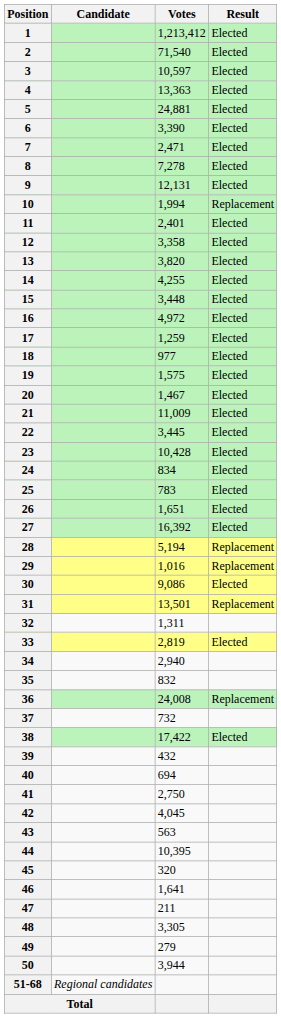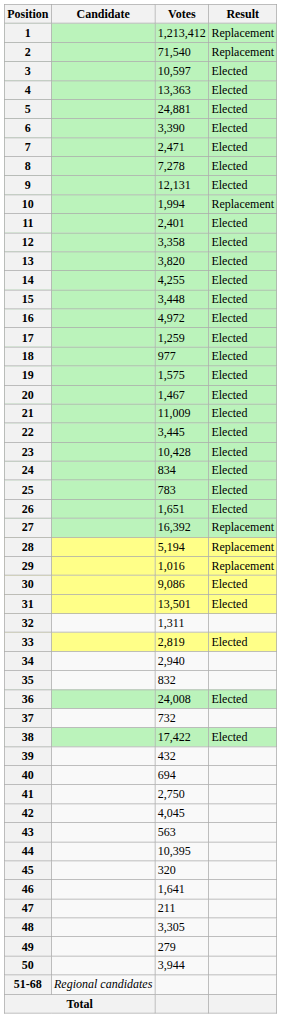 <table class="wikitable sortable col3right">
 <tr>
 <th scope="col">Position</th>
 <th scope="col">Candidate</th>
 <th scope="col">Votes</th>
 <th scope="col">Result</th>
 </tr>
 <tr bgcolor=bbf3bb>
 <th scope="row">1</th>
 <td></td>
 <td>1,213,412</td>
-<td>Elected</td>
+<td>Replacement</td>
 </tr>
 <tr bgcolor=bbf3bb>
 <th scope="row">2</th>
 <td></td>
 <td>71,540</td>
-<td>Elected</td>
+<td>Replacement</td>
 </tr>
 <tr bgcolor=bbf3bb>
 <th scope="row">3</th>
 <td></td>
 <td>10,597</td>
 <td>Elected</td>
 </tr>
 <tr bgcolor=bbf3bb>
 <th scope="row">4</th>
 <td></td>
 <td>13,363</td>
 <td>Elected</td>
 </tr>
 <tr bgcolor=bbf3bb>
 <th scope="row">5</th>
 <td></td>
 <td>24,881</td>
 <td>Elected</td>
 </tr>
 <tr bgcolor=bbf3bb>
 <th scope="row">6</th>
 <td></td>
 <td>3,390</td>
 <td>Elected</td>
 </tr>
 <tr bgcolor=bbf3bb>
 <th scope="row">7</th>
 <td></td>
 <td>2,471</td>
 <td>Elected</td>
 </tr>
 <tr bgcolor=bbf3bb>
 <th scope="row">8</th>
 <td></td>
 <td>7,278</td>
 <td>Elected</td>
 </tr>
 <tr bgcolor=bbf3bb>
 <th scope="row">9</th>
 <td></td>
 <td>12,131</td>
 <td>Elected</td>
 </tr>
 <tr bgcolor=bbf3bb>
 <th scope="row">10</th>
 <td></td>
 <td>1,994</td>
 <td>Replacement</td>
 </tr>
 <tr bgcolor=bbf3bb>
 <th scope="row">11</th>
 <td></td>
 <td>2,401</td>
 <td>Elected</td>
 </tr>
 <tr bgcolor=bbf3bb>
 <th scope="row">12</th>
 <td></td>
 <td>3,358</td>
 <td>Elected</td>
 </tr>
 <tr bgcolor=bbf3bb>
 <th scope="row">13</th>
 <td></td>
 <td>3,820</td>
 <td>Elected</td>
 </tr>
 <tr bgcolor=bbf3bb>
 <th scope="row">14</th>
 <td></td>
 <td>4,255</td>
 <td>Elected</td>
 </tr>
 <tr bgcolor=bbf3bb>
 <th scope="row">15</th>
 <td></td>
 <td>3,448</td>
 <td>Elected</td>
 </tr>
 <tr bgcolor=bbf3bb>
 <th scope="row">16</th>
 <td></td>
 <td>4,972</td>
 <td>Elected</td>
 </tr>
 <tr bgcolor=bbf3bb>
 <th scope="row">17</th>
 <td></td>
 <td>1,259</td>
 <td>Elected</td>
 </tr>
 <tr bgcolor=bbf3bb>
 <th scope="row">18</th>
 <td></td>
 <td>977</td>
 <td>Elected</td>
 </tr>
 <tr bgcolor=bbf3bb>
 <th scope="row">19</th>
 <td></td>
 <td>1,575</td>
 <td>Elected</td>
 </tr>
 <tr bgcolor=bbf3bb>
 <th scope="row">20</th>
 <td></td>
 <td>1,467</td>
 <td>Elected</td>
 </tr>
 <tr bgcolor=bbf3bb>
 <th scope="row">21</th>
 <td></td>
 <td>11,009</td>
 <td>Elected</td>
 </tr>
 <tr bgcolor=bbf3bb>
 <th scope="row">22</th>
 <td></td>
 <td>3,445</td>
 <td>Elected</td>
 </tr>
 <tr bgcolor=bbf3bb>
 <th scope="row">23</th>
 <td></td>
 <td>10,428</td>
 <td>Elected</td>
 </tr>
 <tr bgcolor=bbf3bb>
 <th scope="row">24</th>
 <td></td>
 <td>834</td>
 <td>Elected</td>
 </tr>
 <tr bgcolor=bbf3bb>
 <th scope="row">25</th>
 <td></td>
 <td>783</td>
 <td>Elected</td>
 </tr>
 <tr bgcolor=bbf3bb>
 <th scope="row">26</th>
 <td></td>
 <td>1,651</td>
 <td>Elected</td>
 </tr>
 <tr bgcolor=bbf3bb>
 <th scope="row">27</th>
 <td></td>
 <td>16,392</td>
-<td>Elected</td>
+<td>Replacement</td>
 </tr>
 <tr bgcolor=#FF8>
 <th scope="row">28</th>
 <td></td>
 <td>5,194</td>
 <td>Replacement</td>
 </tr>
 <tr bgcolor=#FF8>
 <th scope="row">29</th>
 <td></td>
 <td>1,016</td>
 <td>Replacement</td>
 </tr>
 <tr bgcolor=#FF8>
 <th scope="row">30</th>
 <td></td>
 <td>9,086</td>
 <td>Elected</td>
 </tr>
 <tr bgcolor=#FF8>
 <th scope="row">31</th>
 <td></td>
 <td>13,501</td>
-<td>Replacement</td>
+<td>Elected</td>
 </tr>
 <tr>
 <th scope="row">32</th>
 <td></td>
 <td>1,311</td>
 <td></td>
 </tr>
 <tr bgcolor=#FF8>
 <th scope="row">33</th>
 <td></td>
 <td>2,819</td>
 <td>Elected</td>
 </tr>
 <tr>
 <th scope="row">34</th>
 <td></td>
 <td>2,940</td>
 <td></td>
 </tr>
 <tr>
 <th scope="row">35</th>
 <td></td>
 <td>832</td>
 <td></td>
 </tr>
 <tr bgcolor=bbf3bb>
 <th scope="row">36</th>
 <td></td>
 <td>24,008</td>
-<td>Replacement</td>
+<td>Elected</td>
 </tr>
 <tr>
 <th scope="row">37</th>
 <td></td>
 <td>732</td>
 <td></td>
 </tr>
 <tr bgcolor=bbf3bb>
 <th scope="row">38</th>
 <td></td>
 <td>17,422</td>
 <td>Elected</td>
 </tr>
 <tr>
 <th scope="row">39</th>
 <td></td>
 <td>432</td>
 <td></td>
 </tr>
 <tr>
 <th scope="row">40</th>
 <td></td>
 <td>694</td>
 <td></td>
 </tr>
 <tr>
 <th scope="row">41</th>
 <td></td>
 <td>2,750</td>
 <td></td>
 </tr>
 <tr>
 <th scope="row">42</th>
 <td></td>
 <td>4,045</td>
 <td></td>
 </tr>
 <tr>
 <th scope="row">43</th>
 <td></td>
 <td>563</td>
 <td></td>
 </tr>
 <tr>
 <th scope="row">44</th>
 <td></td>
 <td>10,395</td>
 <td></td>
 </tr>
 <tr>
 <th scope="row">45</th>
 <td></td>
 <td>320</td>
 <td></td>
 </tr>
 <tr>
 <th scope="row">46</th>
 <td></td>
 <td>1,641</td>
 <td></td>
 </tr>
 <tr>
 <th scope="row">47</th>
 <td></td>
 <td>211</td>
 <td></td>
 </tr>
 <tr>
 <th scope="row">48</th>
 <td></td>
 <td>3,305</td>
 <td></td>
 </tr>
 <tr>
 <th scope="row">49</th>
 <td></td>
 <td>279</td>
 <td></td>
 </tr>
 <tr>
 <th scope="row">50</th>
 <td></td>
 <td>3,944</td>
 <td></td>
 </tr>
 <tr>
 <th scope="row">51-68</th>
 <td><em>Regional candidates</em></td>
 <td></td>
 <td></td>
 </tr>
 <tr class="sortbottom">
 <th scope="row" colspan="2">Total</th>
 <th></th>
 <th></th>
 </tr>
 </table>
